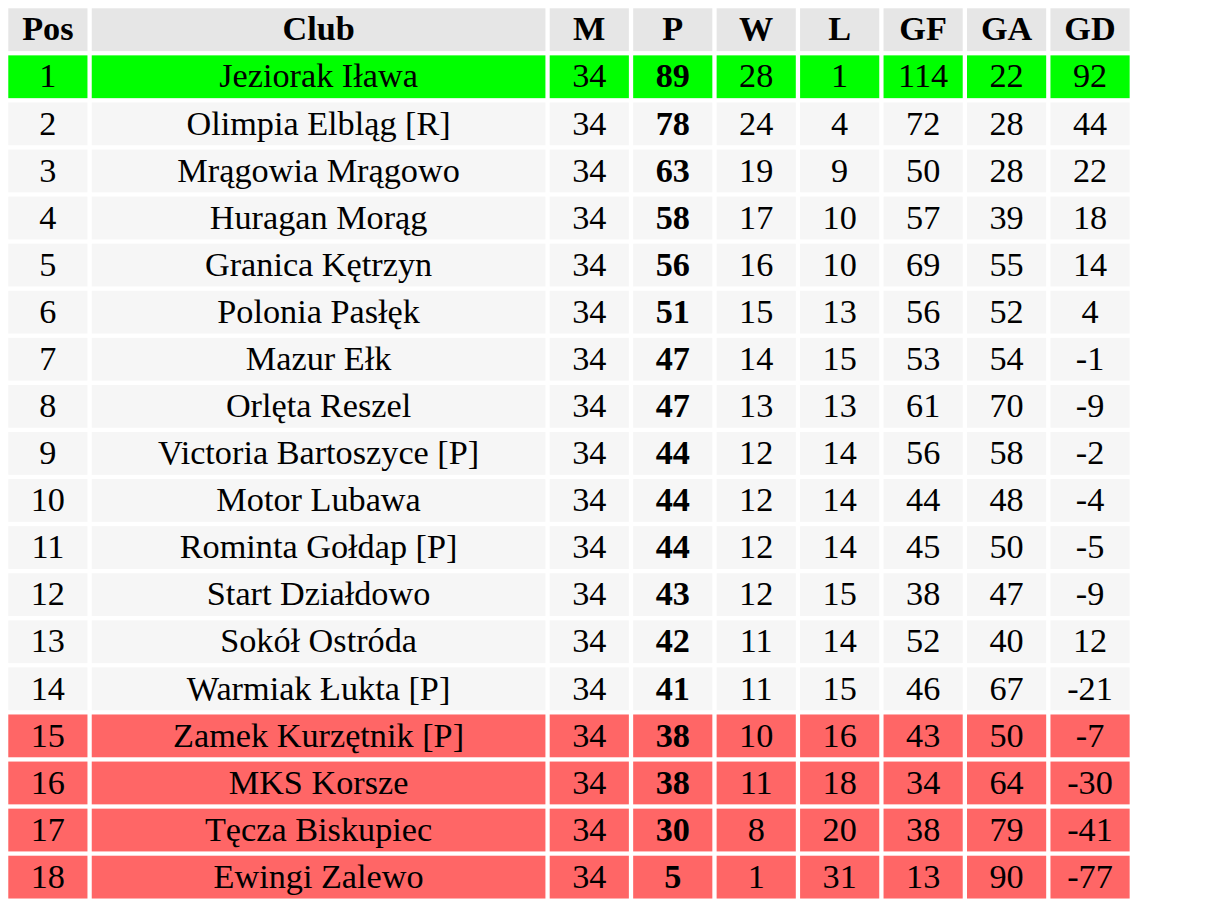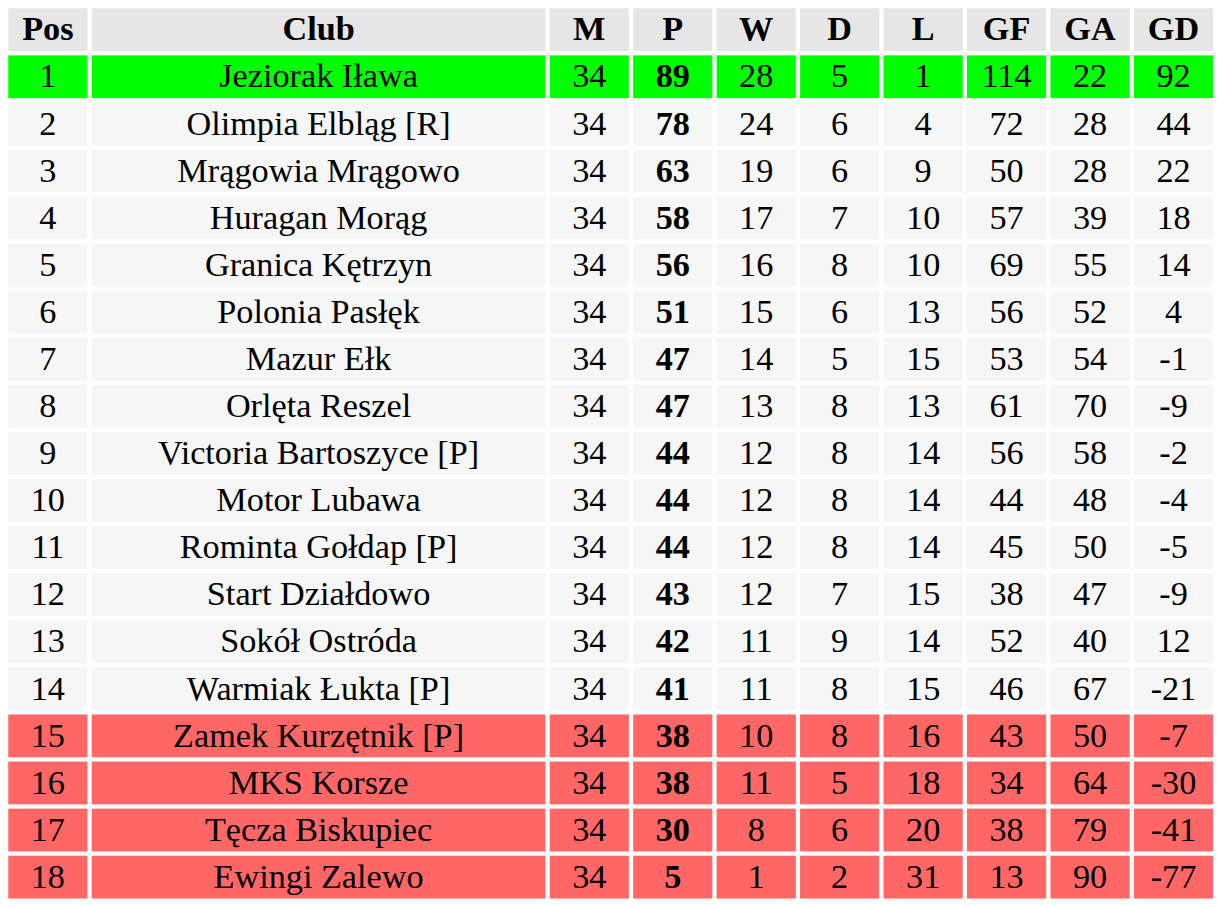 <table class="toccolours" style="margin: 0;background:#ffffff;">
 <tr bgcolor=#e6e6e6>
 <th width=35px>Pos</th>
 <th width=210px>Club</th>
 <th width=35px>M</th>
 <th width=35px>P</th>
 <th width=35px>W</th>
+<th width=35px>D</th>
 <th width=35px>L</th>
 <th width=35px>GF</th>
 <th width=35px>GA</th>
 <th width=35px>GD</th>
 </tr>
 <tr align=center bgcolor=#00FF00>
 <td>1</td>
 <td>Jeziorak Iława</td>
 <td>34</td>
 <td><strong>89</strong></td>
 <td>28</td>
+<td>5</td>
 <td>1</td>
 <td>114</td>
 <td>22</td>
 <td>92</td>
 </tr>
 <tr align=center bgcolor=#f6f6f6>
 <td>2</td>
 <td>Olimpia Elbląg [R]</td>
 <td>34</td>
 <td><strong>78</strong></td>
 <td>24</td>
+<td>6</td>
 <td>4</td>
 <td>72</td>
 <td>28</td>
 <td>44</td>
 </tr>
 <tr align=center bgcolor=#f6f6f6>
 <td>3</td>
 <td>Mrągowia Mrągowo</td>
 <td>34</td>
 <td><strong>63</strong></td>
 <td>19</td>
+<td>6</td>
 <td>9</td>
 <td>50</td>
 <td>28</td>
 <td>22</td>
 </tr>
 <tr align=center bgcolor=#f6f6f6>
 <td>4</td>
 <td>Huragan Morąg</td>
 <td>34</td>
 <td><strong>58</strong></td>
 <td>17</td>
+<td>7</td>
 <td>10</td>
 <td>57</td>
 <td>39</td>
 <td>18</td>
 </tr>
 <tr align=center bgcolor=#f6f6f6>
 <td>5</td>
 <td>Granica Kętrzyn</td>
 <td>34</td>
 <td><strong>56</strong></td>
 <td>16</td>
+<td>8</td>
 <td>10</td>
 <td>69</td>
 <td>55</td>
 <td>14</td>
 </tr>
 <tr align=center bgcolor=#f6f6f6>
 <td>6</td>
 <td>Polonia Pasłęk</td>
 <td>34</td>
 <td><strong>51</strong></td>
 <td>15</td>
+<td>6</td>
 <td>13</td>
 <td>56</td>
 <td>52</td>
 <td>4</td>
 </tr>
 <tr align=center bgcolor=#f6f6f6>
 <td>7</td>
 <td>Mazur Ełk</td>
 <td>34</td>
 <td><strong>47</strong></td>
 <td>14</td>
+<td>5</td>
 <td>15</td>
 <td>53</td>
 <td>54</td>
 <td>-1</td>
 </tr>
 <tr align=center bgcolor=#f6f6f6>
 <td>8</td>
 <td>Orlęta Reszel</td>
 <td>34</td>
 <td><strong>47</strong></td>
 <td>13</td>
+<td>8</td>
 <td>13</td>
 <td>61</td>
 <td>70</td>
 <td>-9</td>
 </tr>
 <tr align=center bgcolor=#f6f6f6>
 <td>9</td>
 <td>Victoria Bartoszyce [P]</td>
 <td>34</td>
 <td><strong>44</strong></td>
 <td>12</td>
+<td>8</td>
 <td>14</td>
 <td>56</td>
 <td>58</td>
 <td>-2</td>
 </tr>
 <tr align=center bgcolor=#f6f6f6>
 <td>10</td>
 <td>Motor Lubawa</td>
 <td>34</td>
 <td><strong>44</strong></td>
 <td>12</td>
+<td>8</td>
 <td>14</td>
 <td>44</td>
 <td>48</td>
 <td>-4</td>
 </tr>
 <tr align=center bgcolor=#f6f6f6>
 <td>11</td>
 <td>Rominta Gołdap [P]</td>
 <td>34</td>
 <td><strong>44</strong></td>
 <td>12</td>
+<td>8</td>
 <td>14</td>
 <td>45</td>
 <td>50</td>
 <td>-5</td>
 </tr>
 <tr align=center bgcolor=#f6f6f6>
 <td>12</td>
 <td>Start Działdowo</td>
 <td>34</td>
 <td><strong>43</strong></td>
 <td>12</td>
+<td>7</td>
 <td>15</td>
 <td>38</td>
 <td>47</td>
 <td>-9</td>
 </tr>
 <tr align=center bgcolor=#f6f6f6>
 <td>13</td>
 <td>Sokół Ostróda</td>
 <td>34</td>
 <td><strong>42</strong></td>
 <td>11</td>
+<td>9</td>
 <td>14</td>
 <td>52</td>
 <td>40</td>
 <td>12</td>
 </tr>
 <tr align=center bgcolor=#f6f6f6>
 <td>14</td>
 <td>Warmiak Łukta [P]</td>
 <td>34</td>
 <td><strong>41</strong></td>
 <td>11</td>
+<td>8</td>
 <td>15</td>
 <td>46</td>
 <td>67</td>
 <td>-21</td>
 </tr>
 <tr align=center bgcolor=#ff6666>
 <td>15</td>
 <td>Zamek Kurzętnik [P]</td>
 <td>34</td>
 <td><strong>38</strong></td>
 <td>10</td>
+<td>8</td>
 <td>16</td>
 <td>43</td>
 <td>50</td>
 <td>-7</td>
 </tr>
 <tr align=center bgcolor=#ff6666>
 <td>16</td>
 <td>MKS Korsze</td>
 <td>34</td>
 <td><strong>38</strong></td>
 <td>11</td>
+<td>5</td>
 <td>18</td>
 <td>34</td>
 <td>64</td>
 <td>-30</td>
 </tr>
 <tr align=center bgcolor=#ff6666>
 <td>17</td>
 <td>Tęcza Biskupiec</td>
 <td>34</td>
 <td><strong>30</strong></td>
 <td>8</td>
+<td>6</td>
 <td>20</td>
 <td>38</td>
 <td>79</td>
 <td>-41</td>
 </tr>
 <tr align=center bgcolor=#ff6666>
 <td>18</td>
 <td>Ewingi Zalewo</td>
 <td>34</td>
 <td><strong>5</strong></td>
 <td>1</td>
+<td>2</td>
 <td>31</td>
 <td>13</td>
 <td>90</td>
 <td>-77</td>
 </tr>
 </table>
